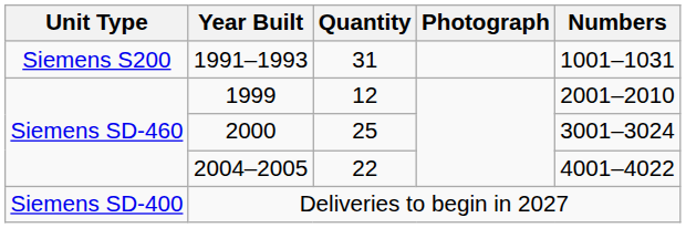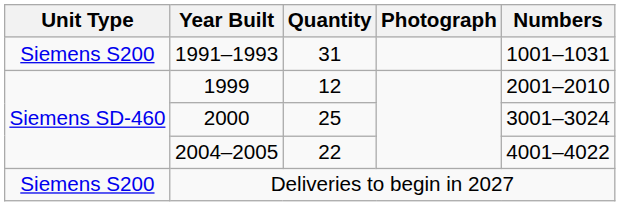 <table class="wikitable" style="text-align: center;">
 <tr>
 <th>Unit Type</th>
 <th>Year Built</th>
 <th>Quantity</th>
 <th>Photograph</th>
 <th>Numbers</th>
 </tr>
 <tr>
 <td><a href='#'>Siemens S200</a></td>
 <td>1991–1993</td>
 <td>31</td>
 <td></td>
 <td>1001–1031</td>
 </tr>
 <tr>
 <td rowspan="3"><a href='#'>Siemens SD-460</a></td>
 <td>1999</td>
 <td>12</td>
 <td rowspan="3"></td>
 <td>2001–2010</td>
 </tr>
 <tr>
 <td>2000</td>
 <td>25</td>
 <td>3001–3024</td>
 </tr>
 <tr>
 <td>2004–2005</td>
 <td>22</td>
 <td>4001–4022</td>
 </tr>
 <tr>
-<td><a href='#'>Siemens SD-400</a></td>
+<td><a href='#'>Siemens S200</a></td>
 <td colspan="4">Deliveries to begin in 2027</td>
 </tr>
 </table>
